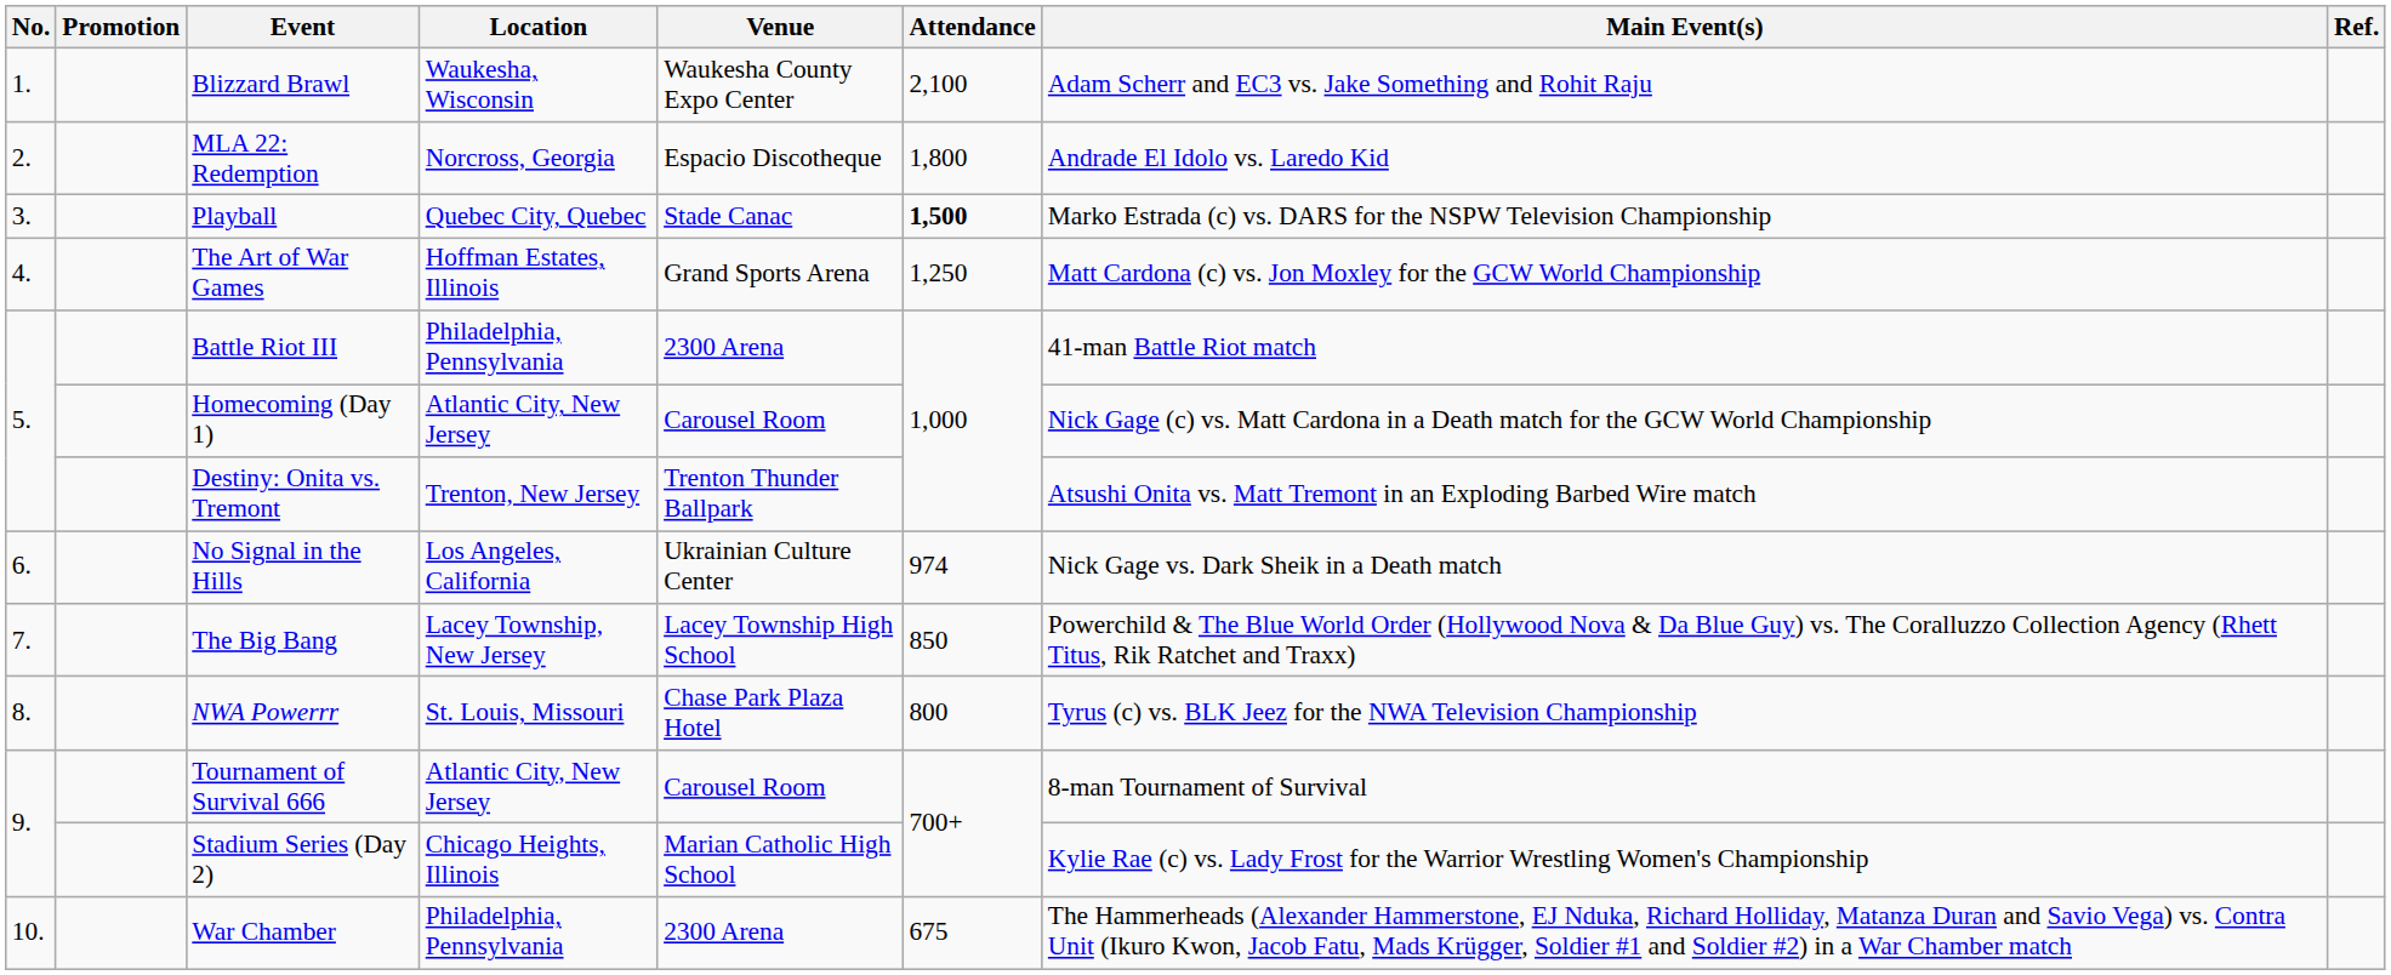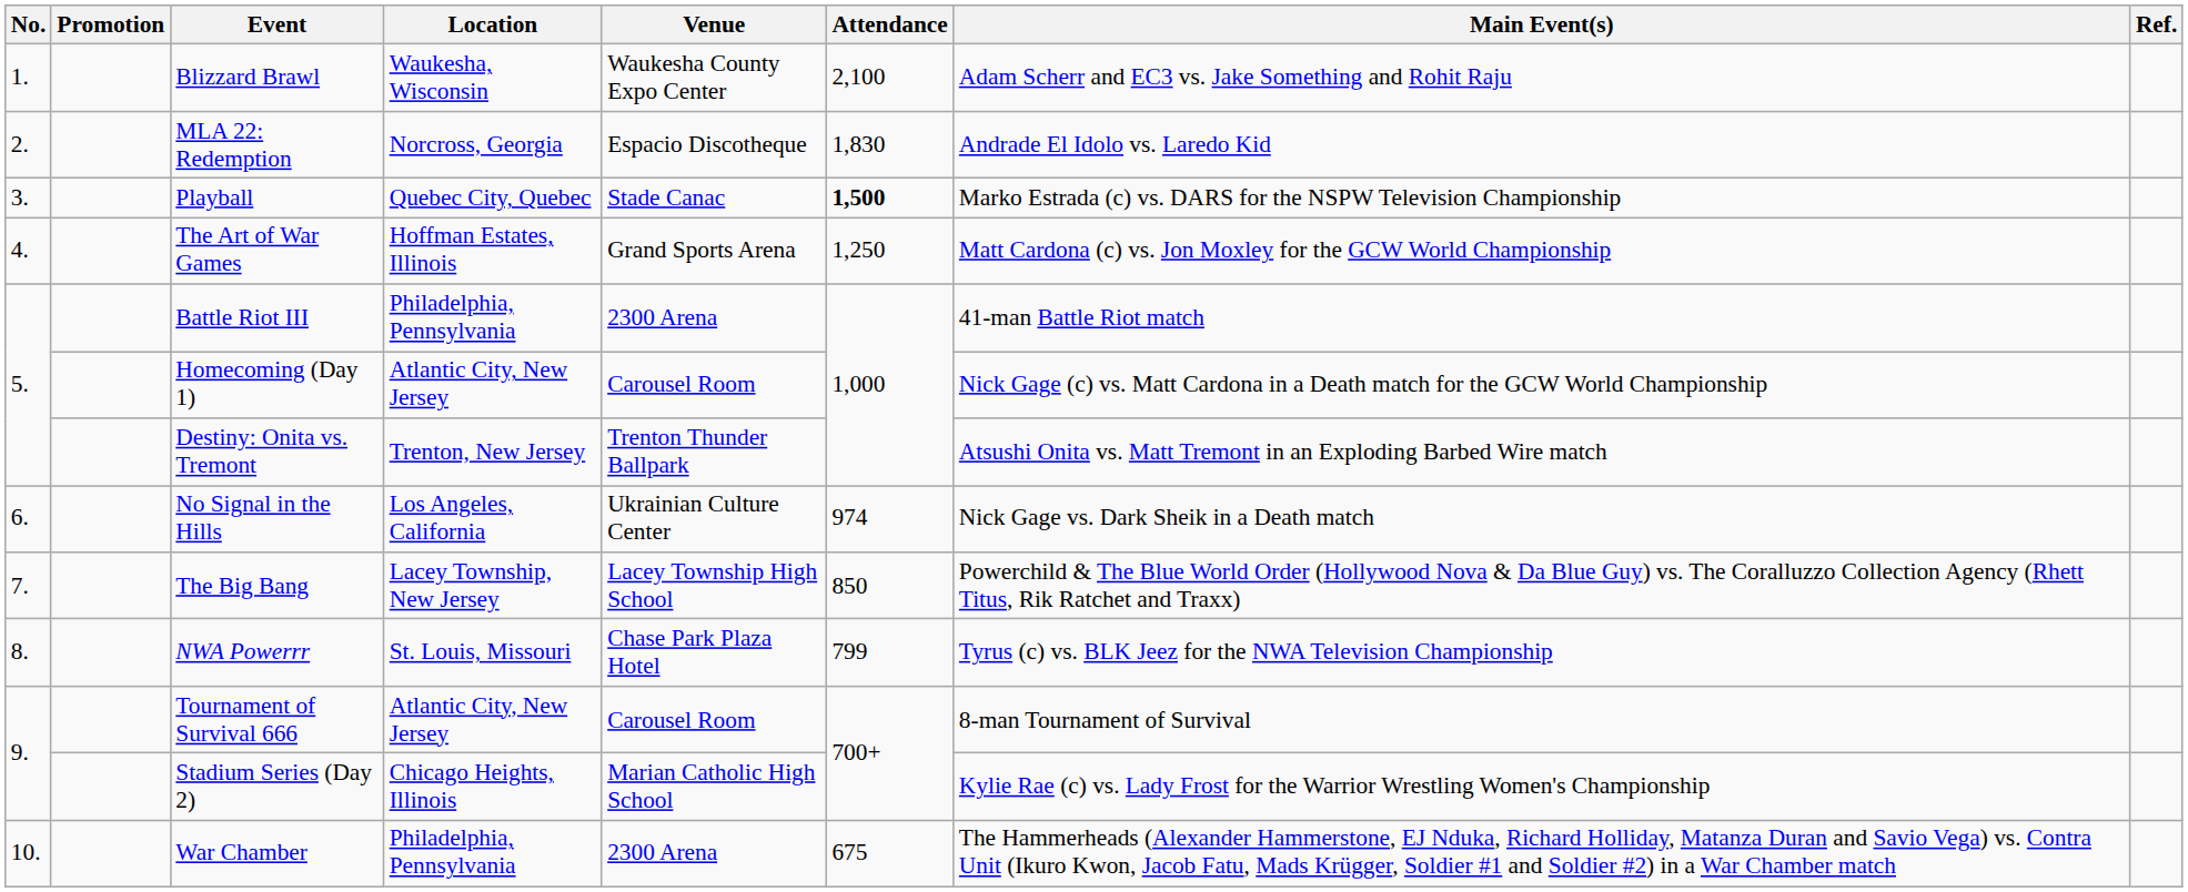 <table class="wikitable sortable" style="font-size:85%;">
 <tr>
 <th>No.</th>
 <th>Promotion</th>
 <th>Event</th>
 <th>Location</th>
 <th>Venue</th>
 <th>Attendance</th>
 <th class=unsortable>Main Event(s)</th>
 <th class=unsortable>Ref.</th>
 </tr>
 <tr>
 <td>1.</td>
 <td></td>
 <td><a href='#'>Blizzard Brawl</a> <br> </td>
 <td><a href='#'>Waukesha, Wisconsin</a></td>
 <td>Waukesha County Expo Center</td>
 <td>2,100</td>
 <td><a href='#'>Adam Scherr</a> and <a href='#'>EC3</a> vs. <a href='#'>Jake Something</a> and <a href='#'>Rohit Raju</a></td>
 <td></td>
 </tr>
 <tr>
 <td>2.</td>
 <td></td>
 <td><a href='#'>MLA 22: Redemption</a> <br> </td>
 <td><a href='#'>Norcross, Georgia</a></td>
 <td>Espacio Discotheque</td>
-<td>1,800</td>
+<td>1,830</td>
 <td><a href='#'>Andrade El Idolo</a> vs. <a href='#'>Laredo Kid</a></td>
 <td></td>
 </tr>
 <tr>
 <td>3.</td>
 <td></td>
 <td><a href='#'>Playball</a> <br> </td>
 <td><a href='#'>Quebec City, Quebec</a></td>
 <td><a href='#'>Stade Canac</a></td>
 <td><strong>1,500</strong></td>
 <td>Marko Estrada (c) vs. DARS for the NSPW Television Championship</td>
 <td></td>
 </tr>
 <tr>
 <td>4.</td>
 <td></td>
 <td><a href='#'>The Art of War Games</a> <br> </td>
 <td><a href='#'>Hoffman Estates, Illinois</a></td>
 <td>Grand Sports Arena</td>
 <td>1,250</td>
 <td><a href='#'>Matt Cardona</a> (c) vs. <a href='#'>Jon Moxley</a> for the <a href='#'>GCW World Championship</a></td>
 <td></td>
 </tr>
 <tr>
 <td rowspan=3>5.</td>
 <td></td>
 <td><a href='#'>Battle Riot III</a> <br> </td>
 <td><a href='#'>Philadelphia, Pennsylvania</a></td>
 <td><a href='#'>2300 Arena</a></td>
 <td rowspan=3>1,000</td>
 <td>41-man <a href='#'>Battle Riot match</a></td>
 <td></td>
 </tr>
 <tr>
 <td></td>
 <td><a href='#'>Homecoming</a> (Day 1) <br> </td>
 <td><a href='#'>Atlantic City, New Jersey</a></td>
 <td><a href='#'>Carousel Room</a></td>
 <td><a href='#'>Nick Gage</a> (c) vs. Matt Cardona in a Death match for the GCW World Championship</td>
 <td></td>
 </tr>
 <tr>
 <td></td>
 <td><a href='#'>Destiny: Onita vs. Tremont</a> <br> </td>
 <td><a href='#'>Trenton, New Jersey</a></td>
 <td><a href='#'>Trenton Thunder Ballpark</a></td>
 <td><a href='#'>Atsushi Onita</a> vs. <a href='#'>Matt Tremont</a> in an Exploding Barbed Wire match</td>
 <td></td>
 </tr>
 <tr>
 <td>6.</td>
 <td></td>
 <td><a href='#'>No Signal in the Hills</a> <br> </td>
 <td><a href='#'>Los Angeles, California</a></td>
 <td>Ukrainian Culture Center</td>
 <td>974</td>
 <td>Nick Gage vs. Dark Sheik in a Death match</td>
 <td></td>
 </tr>
 <tr>
 <td>7.</td>
 <td></td>
 <td><a href='#'>The Big Bang</a> <br> </td>
 <td><a href='#'>Lacey Township, New Jersey</a></td>
 <td><a href='#'>Lacey Township High School</a></td>
 <td>850</td>
 <td>Powerchild & <a href='#'>The Blue World Order</a> (<a href='#'>Hollywood Nova</a> & <a href='#'>Da Blue Guy</a>) vs. The Coralluzzo Collection Agency (<a href='#'>Rhett Titus</a>, Rik Ratchet and Traxx)</td>
 <td></td>
 </tr>
 <tr>
 <td>8.</td>
 <td></td>
 <td><em><a href='#'>NWA Powerrr</a></em> <br> </td>
 <td><a href='#'>St. Louis, Missouri</a></td>
 <td><a href='#'>Chase Park Plaza Hotel</a></td>
-<td>800</td>
+<td>799</td>
 <td><a href='#'>Tyrus</a> (c) vs. <a href='#'>BLK Jeez</a> for the <a href='#'>NWA Television Championship</a></td>
 <td></td>
 </tr>
 <tr>
 <td rowspan=2>9.</td>
 <td></td>
 <td><a href='#'>Tournament of Survival 666</a> <br> </td>
 <td><a href='#'>Atlantic City, New Jersey</a></td>
 <td><a href='#'>Carousel Room</a></td>
 <td rowspan=2>700+</td>
 <td>8-man Tournament of Survival</td>
 <td></td>
 </tr>
 <tr>
 <td></td>
 <td><a href='#'>Stadium Series</a> (Day 2) <br> </td>
 <td><a href='#'>Chicago Heights, Illinois</a></td>
 <td><a href='#'>Marian Catholic High School</a></td>
 <td><a href='#'>Kylie Rae</a> (c) vs. <a href='#'>Lady Frost</a> for the Warrior Wrestling Women's Championship</td>
 <td></td>
 </tr>
 <tr>
 <td>10.</td>
 <td></td>
 <td><a href='#'>War Chamber</a> <br> </td>
 <td><a href='#'>Philadelphia, Pennsylvania</a></td>
 <td><a href='#'>2300 Arena</a></td>
 <td>675</td>
 <td>The Hammerheads (<a href='#'>Alexander Hammerstone</a>, <a href='#'>EJ Nduka</a>, <a href='#'>Richard Holliday</a>, <a href='#'>Matanza Duran</a> and <a href='#'>Savio Vega</a>) vs. <a href='#'>Contra Unit</a> (Ikuro Kwon, <a href='#'>Jacob Fatu</a>, <a href='#'>Mads Krügger</a>, <a href='#'>Soldier #1</a> and <a href='#'>Soldier #2</a>) in a <a href='#'>War Chamber match</a></td>
 <td></td>
 </tr>
 </table>
